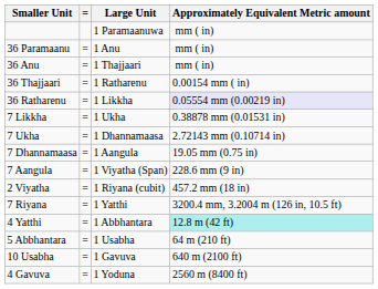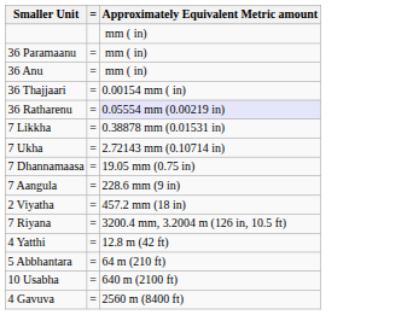 <table class="wikitable">
 <tr>
 <th>Smaller Unit</th>
 <th>=</th>
-<th>Large Unit</th>
 <th>Approximately Equivalent Metric amount</th>
 </tr>
 <tr>
 <td></td>
 <td></td>
-<td>1 Paramaanuwa</td>
 <td> mm ( in)</td>
 </tr>
 <tr>
 <td>36 Paramaanu</td>
 <td>=</td>
-<td>1 Anu</td>
 <td> mm ( in)</td>
 </tr>
 <tr>
 <td>36 Anu</td>
 <td>=</td>
-<td>1 Thajjaari</td>
 <td> mm ( in)</td>
 </tr>
 <tr>
 <td>36 Thajjaari</td>
 <td>=</td>
-<td>1 Ratharenu</td>
 <td>0.00154 mm ( in)</td>
 </tr>
 <tr>
 <td>36 Ratharenu</td>
 <td>=</td>
-<td>1 Likkha</td>
 <td style="background: lavender;">0.05554 mm (0.00219 in)</td>
 </tr>
 <tr>
 <td>7 Likkha</td>
 <td>=</td>
-<td>1 Ukha</td>
 <td>0.38878 mm (0.01531 in)</td>
 </tr>
 <tr>
 <td>7 Ukha</td>
 <td>=</td>
-<td>1 Dhannamaasa</td>
 <td>2.72143 mm (0.10714 in)</td>
 </tr>
 <tr>
 <td>7 Dhannamaasa</td>
 <td>=</td>
-<td>1 Aangula</td>
 <td>19.05 mm (0.75 in)</td>
 </tr>
 <tr>
 <td>7 Aangula</td>
 <td>=</td>
-<td>1 Viyatha (Span)</td>
 <td>228.6 mm (9 in)</td>
 </tr>
 <tr>
 <td>2 Viyatha</td>
 <td>=</td>
-<td>1 Riyana (cubit)</td>
 <td>457.2 mm (18 in)</td>
 </tr>
 <tr>
 <td>7 Riyana</td>
 <td>=</td>
-<td>1 Yatthi</td>
 <td>3200.4 mm, 3.2004 m (126 in, 10.5 ft)</td>
 </tr>
 <tr>
 <td>4 Yatthi</td>
 <td>=</td>
-<td>1 Abbhantara</td>
-<td style="background: paleturquoise;">12.8 m (42 ft)</td>
+<td>12.8 m (42 ft)</td>
 </tr>
 <tr>
 <td>5 Abbhantara</td>
 <td>=</td>
-<td>1 Usabha</td>
 <td>64 m (210 ft)</td>
 </tr>
 <tr>
 <td>10 Usabha</td>
 <td>=</td>
-<td>1 Gavuva</td>
 <td>640 m (2100 ft)</td>
 </tr>
 <tr>
 <td>4 Gavuva</td>
 <td>=</td>
-<td>1 Yoduna</td>
 <td>2560 m (8400 ft)</td>
 </tr>
 </table>
